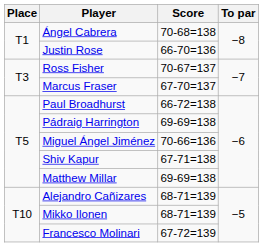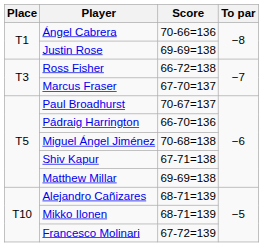 <table class="wikitable">
 <tr>
 <th>Place</th>
 <th>Player</th>
 <th>Score</th>
 <th>To par</th>
 </tr>
 <tr>
 <td rowspan="2" align=center>T1</td>
 <td> <a href='#'>Ángel Cabrera</a></td>
-<td align=center>70-68=138</td>
+<td align=center>70-66=136</td>
 <td rowspan="2" align=center>−8</td>
 </tr>
 <tr>
 <td> <a href='#'>Justin Rose</a></td>
-<td align=center>66-70=136</td>
+<td align=center>69-69=138</td>
 </tr>
 <tr>
 <td rowspan="2" align=center>T3</td>
 <td> <a href='#'>Ross Fisher</a></td>
-<td align=center>70-67=137</td>
+<td align=center>66-72=138</td>
 <td rowspan="2" align=center>−7</td>
 </tr>
 <tr>
 <td> <a href='#'>Marcus Fraser</a></td>
 <td align=center>67-70=137</td>
 </tr>
 <tr>
 <td rowspan="5" align=center>T5</td>
 <td> <a href='#'>Paul Broadhurst</a></td>
-<td align=center>66-72=138</td>
+<td align=center>70-67=137</td>
 <td rowspan="5" align=center>−6</td>
 </tr>
 <tr>
 <td> <a href='#'>Pádraig Harrington</a></td>
-<td align=center>69-69=138</td>
+<td align=center>66-70=136</td>
 </tr>
 <tr>
 <td> <a href='#'>Miguel Ángel Jiménez</a></td>
-<td align=center>70-66=136</td>
+<td align=center>70-68=138</td>
 </tr>
 <tr>
 <td> <a href='#'>Shiv Kapur</a></td>
 <td align=center>67-71=138</td>
 </tr>
 <tr>
 <td> <a href='#'>Matthew Millar</a></td>
 <td align=center>69-69=138</td>
 </tr>
 <tr>
 <td rowspan="3" align=center>T10</td>
 <td> <a href='#'>Alejandro Cañizares</a></td>
 <td align=center>68-71=139</td>
 <td rowspan="3" align=center>−5</td>
 </tr>
 <tr>
 <td> <a href='#'>Mikko Ilonen</a></td>
 <td align=center>68-71=139</td>
 </tr>
 <tr>
 <td> <a href='#'>Francesco Molinari</a></td>
 <td align=center>67-72=139</td>
 </tr>
 </table>
